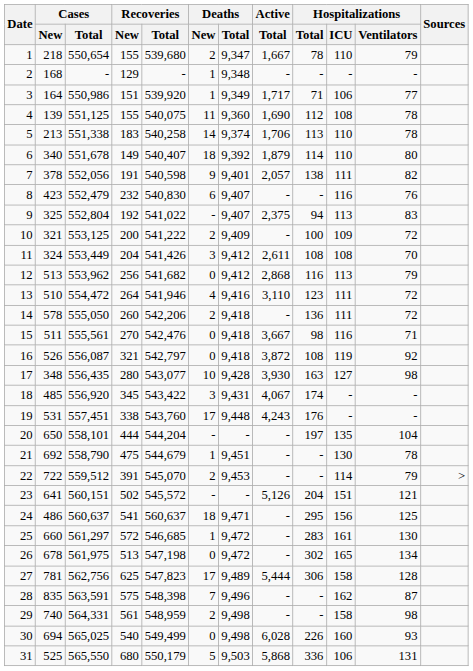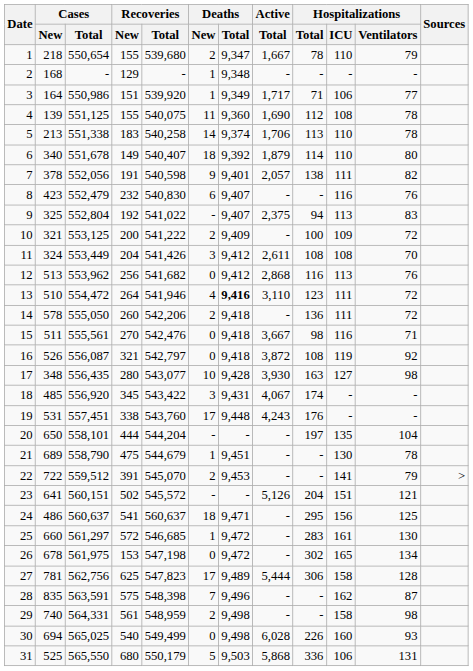 <table class="wikitable sortable mw-collapsible mw-collapsed sticky-header-multi sort-under" style="text-align:right;">
 <tr>
 <th rowspan=2>Date</th>
 <th colspan=2>Cases</th>
 <th colspan=2>Recoveries</th>
 <th colspan=2>Deaths</th>
 <th colspan=1>Active</th>
 <th colspan=3>Hospitalizations</th>
 <th rowspan=2 class="unsortable">Sources</th>
 </tr>
 <tr>
 <th>New</th>
 <th>Total</th>
 <th>New</th>
 <th>Total</th>
 <th>New</th>
 <th>Total</th>
 <th>Total</th>
 <th>Total</th>
 <th>ICU</th>
 <th>Ventilators</th>
 </tr>
 <tr>
 <td>1</td>
 <td>218</td>
 <td>550,654</td>
 <td>155</td>
 <td>539,680</td>
 <td>2</td>
 <td>9,347</td>
 <td>1,667</td>
 <td>78</td>
 <td>110</td>
 <td>79</td>
 <td></td>
 </tr>
 <tr>
 <td>2</td>
 <td>168</td>
 <td>-</td>
 <td>129</td>
 <td>-</td>
 <td>1</td>
 <td>9,348</td>
 <td>-</td>
 <td>-</td>
 <td>-</td>
 <td>-</td>
 <td></td>
 </tr>
 <tr>
 <td>3</td>
 <td>164</td>
 <td>550,986</td>
 <td>151</td>
 <td>539,920</td>
 <td>1</td>
 <td>9,349</td>
 <td>1,717</td>
 <td>71</td>
 <td>106</td>
 <td>77</td>
 <td></td>
 </tr>
 <tr>
 <td>4</td>
 <td>139</td>
 <td>551,125</td>
 <td>155</td>
 <td>540,075</td>
 <td>11</td>
 <td>9,360</td>
 <td>1,690</td>
 <td>112</td>
 <td>108</td>
 <td>78</td>
 <td></td>
 </tr>
 <tr>
 <td>5</td>
 <td>213</td>
 <td>551,338</td>
 <td>183</td>
 <td>540,258</td>
 <td>14</td>
 <td>9,374</td>
 <td>1,706</td>
 <td>113</td>
 <td>110</td>
 <td>78</td>
 <td></td>
 </tr>
 <tr>
 <td>6</td>
 <td>340</td>
 <td>551,678</td>
 <td>149</td>
 <td>540,407</td>
 <td>18</td>
 <td>9,392</td>
 <td>1,879</td>
 <td>114</td>
 <td>110</td>
 <td>80</td>
 <td></td>
 </tr>
 <tr>
 <td>7</td>
 <td>378</td>
 <td>552,056</td>
 <td>191</td>
 <td>540,598</td>
 <td>9</td>
 <td>9,401</td>
 <td>2,057</td>
 <td>138</td>
 <td>111</td>
 <td>82</td>
 <td></td>
 </tr>
 <tr>
 <td>8</td>
 <td>423</td>
 <td>552,479</td>
 <td>232</td>
 <td>540,830</td>
 <td>6</td>
 <td>9,407</td>
 <td>-</td>
 <td>-</td>
 <td>116</td>
 <td>76</td>
 <td></td>
 </tr>
 <tr>
 <td>9</td>
 <td>325</td>
 <td>552,804</td>
 <td>192</td>
 <td>541,022</td>
 <td>-</td>
 <td>9,407</td>
 <td>2,375</td>
 <td>94</td>
 <td>113</td>
 <td>83</td>
 <td></td>
 </tr>
 <tr>
 <td>10</td>
 <td>321</td>
 <td>553,125</td>
 <td>200</td>
 <td>541,222</td>
 <td>2</td>
 <td>9,409</td>
 <td>-</td>
 <td>100</td>
 <td>109</td>
 <td>72</td>
 <td></td>
 </tr>
 <tr>
 <td>11</td>
 <td>324</td>
 <td>553,449</td>
 <td>204</td>
 <td>541,426</td>
 <td>3</td>
 <td>9,412</td>
 <td>2,611</td>
 <td>108</td>
 <td>108</td>
 <td>70</td>
 <td></td>
 </tr>
 <tr>
 <td>12</td>
 <td>513</td>
 <td>553,962</td>
 <td>256</td>
 <td>541,682</td>
 <td>0</td>
 <td>9,412</td>
 <td>2,868</td>
 <td>116</td>
 <td>113</td>
-<td>79</td>
+<td>76</td>
 <td></td>
 </tr>
 <tr>
 <td>13</td>
 <td>510</td>
 <td>554,472</td>
 <td>264</td>
 <td>541,946</td>
 <td>4</td>
-<td>9,416</td>
+<td><strong>9,416</strong></td>
 <td>3,110</td>
 <td>123</td>
 <td>111</td>
 <td>72</td>
 <td></td>
 </tr>
 <tr>
 <td>14</td>
 <td>578</td>
 <td>555,050</td>
 <td>260</td>
 <td>542,206</td>
 <td>2</td>
 <td>9,418</td>
 <td>-</td>
 <td>136</td>
 <td>111</td>
 <td>72</td>
 <td></td>
 </tr>
 <tr>
 <td>15</td>
 <td>511</td>
 <td>555,561</td>
 <td>270</td>
 <td>542,476</td>
 <td>0</td>
 <td>9,418</td>
 <td>3,667</td>
 <td>98</td>
 <td>116</td>
 <td>71</td>
 <td></td>
 </tr>
 <tr>
 <td>16</td>
 <td>526</td>
 <td>556,087</td>
 <td>321</td>
 <td>542,797</td>
 <td>0</td>
 <td>9,418</td>
 <td>3,872</td>
 <td>108</td>
 <td>119</td>
 <td>92</td>
 <td></td>
 </tr>
 <tr>
 <td>17</td>
 <td>348</td>
 <td>556,435</td>
 <td>280</td>
 <td>543,077</td>
 <td>10</td>
 <td>9,428</td>
 <td>3,930</td>
 <td>163</td>
 <td>127</td>
 <td>98</td>
 <td></td>
 </tr>
 <tr>
 <td>18</td>
 <td>485</td>
 <td>556,920</td>
 <td>345</td>
 <td>543,422</td>
 <td>3</td>
 <td>9,431</td>
 <td>4,067</td>
 <td>174</td>
 <td>-</td>
 <td>-</td>
 <td></td>
 </tr>
 <tr>
 <td>19</td>
 <td>531</td>
 <td>557,451</td>
 <td>338</td>
 <td>543,760</td>
 <td>17</td>
 <td>9,448</td>
 <td>4,243</td>
 <td>176</td>
 <td>-</td>
 <td>-</td>
 <td></td>
 </tr>
 <tr>
 <td>20</td>
 <td>650</td>
 <td>558,101</td>
 <td>444</td>
 <td>544,204</td>
 <td>-</td>
 <td>-</td>
 <td>-</td>
 <td>197</td>
 <td>135</td>
 <td>104</td>
 <td></td>
 </tr>
 <tr>
 <td>21</td>
-<td>692</td>
+<td>689</td>
 <td>558,790</td>
 <td>475</td>
 <td>544,679</td>
 <td>1</td>
 <td>9,451</td>
 <td>-</td>
 <td>-</td>
 <td>130</td>
 <td>78</td>
 <td></td>
 </tr>
 <tr>
 <td>22</td>
 <td>722</td>
 <td>559,512</td>
 <td>391</td>
 <td>545,070</td>
 <td>2</td>
 <td>9,453</td>
 <td>-</td>
 <td>-</td>
-<td>114</td>
+<td>141</td>
 <td>79</td>
 <td>></td>
 </tr>
 <tr>
 <td>23</td>
 <td>641</td>
 <td>560,151</td>
 <td>502</td>
 <td>545,572</td>
 <td>-</td>
 <td>-</td>
 <td>5,126</td>
 <td>204</td>
 <td>151</td>
 <td>121</td>
 <td></td>
 </tr>
 <tr>
 <td>24</td>
 <td>486</td>
 <td>560,637</td>
 <td>541</td>
 <td>560,637</td>
 <td>18</td>
 <td>9,471</td>
 <td>-</td>
 <td>295</td>
 <td>156</td>
 <td>125</td>
 <td></td>
 </tr>
 <tr>
 <td>25</td>
 <td>660</td>
 <td>561,297</td>
 <td>572</td>
 <td>546,685</td>
 <td>1</td>
 <td>9,472</td>
 <td>-</td>
 <td>283</td>
 <td>161</td>
 <td>130</td>
 <td></td>
 </tr>
 <tr>
 <td>26</td>
 <td>678</td>
 <td>561,975</td>
-<td>513</td>
+<td>153</td>
 <td>547,198</td>
 <td>0</td>
 <td>9,472</td>
 <td>-</td>
 <td>302</td>
 <td>165</td>
 <td>134</td>
 <td></td>
 </tr>
 <tr>
 <td>27</td>
 <td>781</td>
 <td>562,756</td>
 <td>625</td>
 <td>547,823</td>
 <td>17</td>
 <td>9,489</td>
 <td>5,444</td>
 <td>306</td>
 <td>158</td>
 <td>128</td>
 <td></td>
 </tr>
 <tr>
 <td>28</td>
 <td>835</td>
 <td>563,591</td>
 <td>575</td>
 <td>548,398</td>
 <td>7</td>
 <td>9,496</td>
 <td>-</td>
 <td>-</td>
 <td>162</td>
 <td>87</td>
 <td></td>
 </tr>
 <tr>
 <td>29</td>
 <td>740</td>
 <td>564,331</td>
 <td>561</td>
 <td>548,959</td>
 <td>2</td>
 <td>9,498</td>
 <td>-</td>
 <td>-</td>
 <td>158</td>
 <td>98</td>
 <td></td>
 </tr>
 <tr>
 <td>30</td>
 <td>694</td>
 <td>565,025</td>
 <td>540</td>
 <td>549,499</td>
 <td>0</td>
 <td>9,498</td>
 <td>6,028</td>
 <td>226</td>
 <td>160</td>
 <td>93</td>
 <td></td>
 </tr>
 <tr>
 <td>31</td>
 <td>525</td>
 <td>565,550</td>
 <td>680</td>
 <td>550,179</td>
 <td>5</td>
 <td>9,503</td>
 <td>5,868</td>
 <td>336</td>
 <td>106</td>
 <td>131</td>
 <td></td>
 </tr>
 </table>
